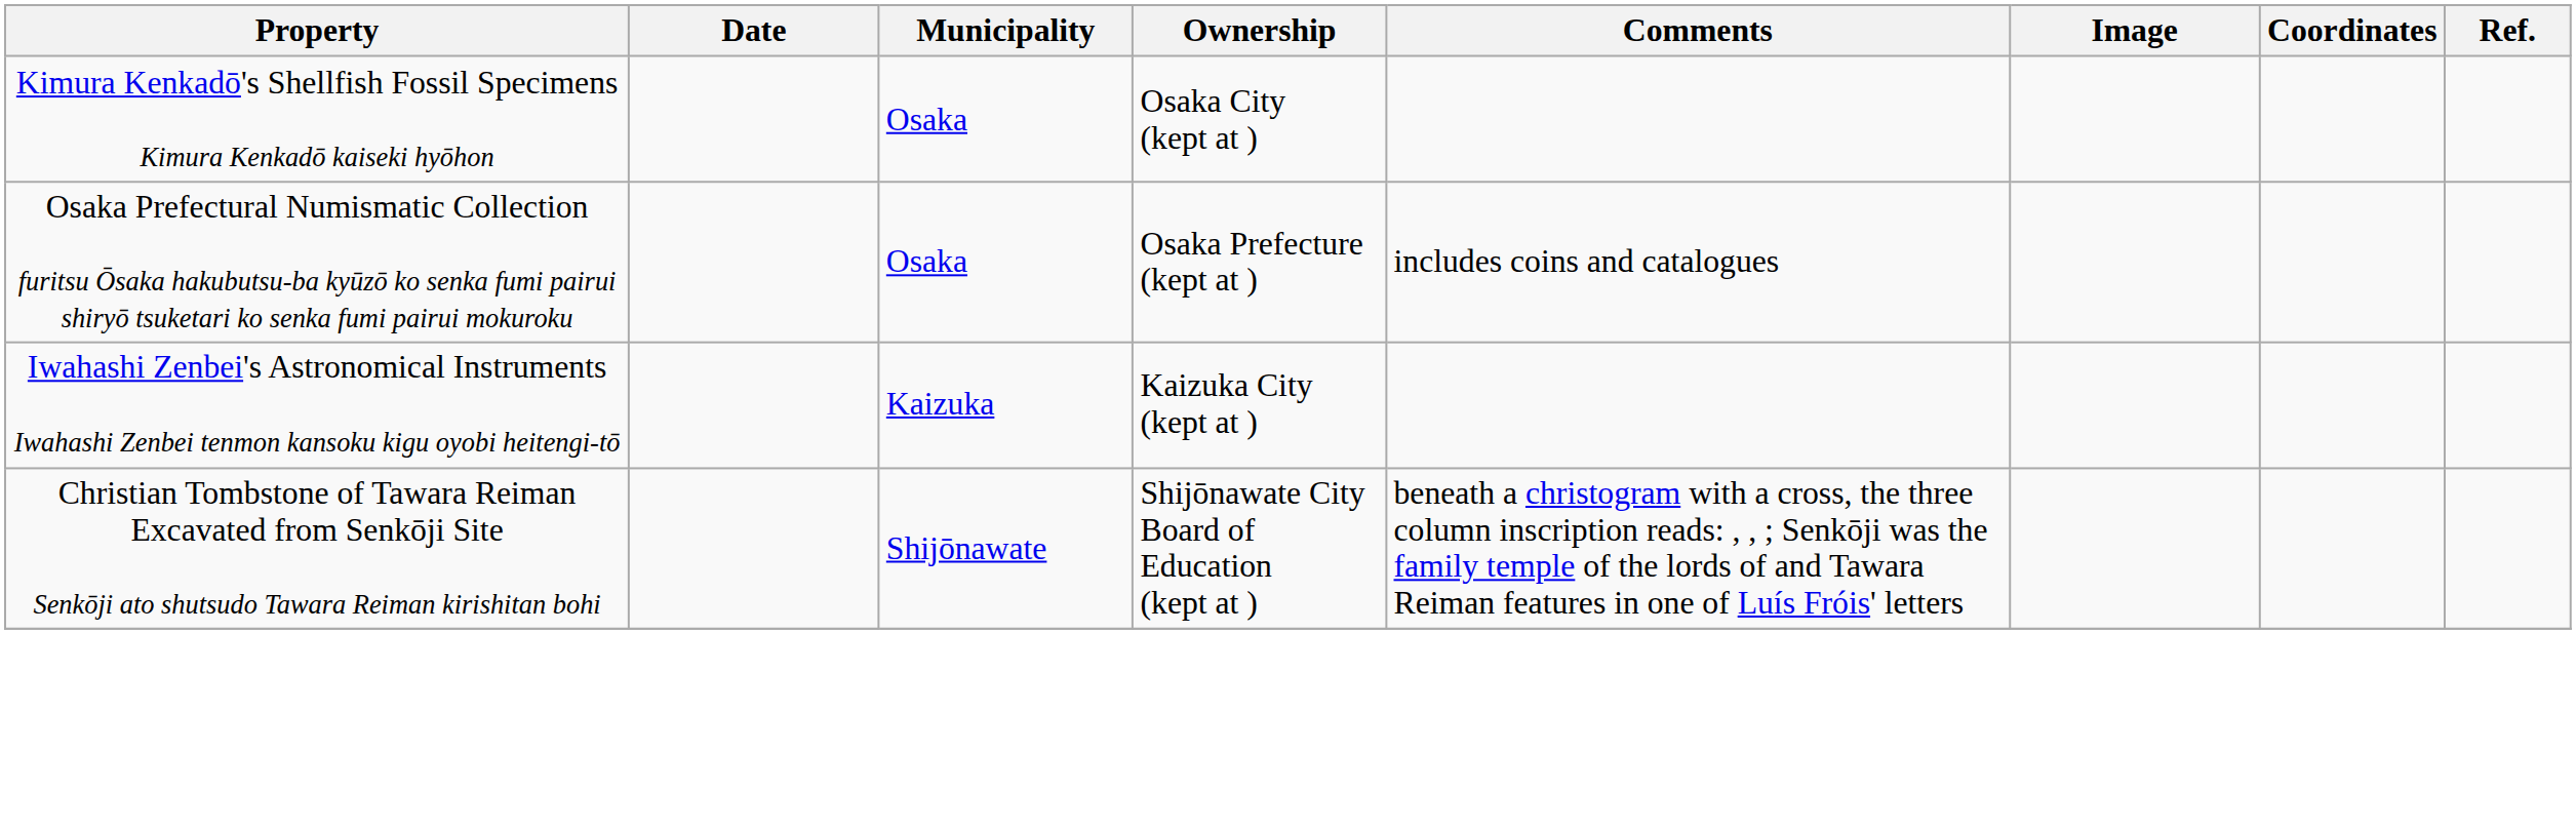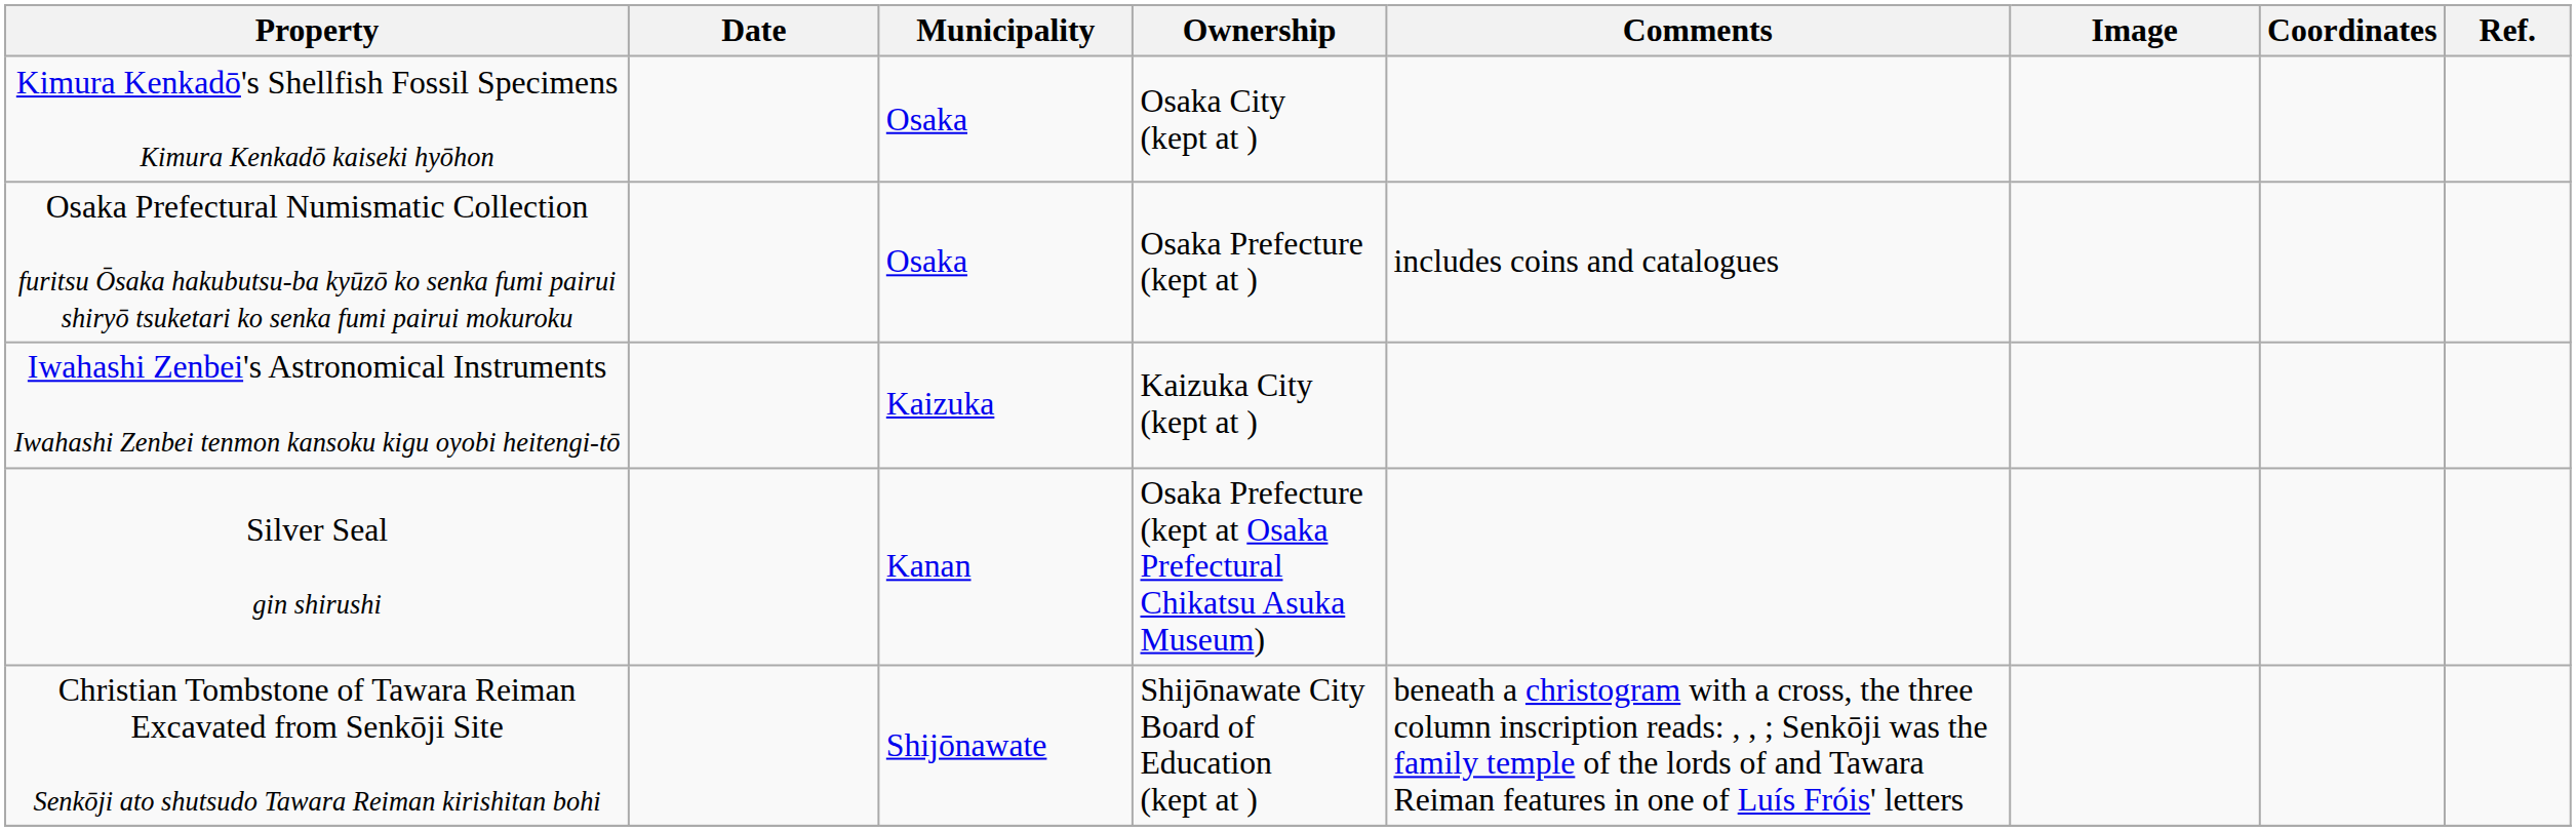 <table class="wikitable sortable"  style="width:100%;">
 <tr>
 <th width="25%" align="left">Property</th>
 <th width="10%" align="left">Date</th>
 <th width="10%" align="left">Municipality</th>
 <th width="10%" align="left">Ownership</th>
 <th width="25%" align="left" class="unsortable">Comments</th>
 <th width="10%" align="left" class="unsortable">Image</th>
 <th width="5%" align="left" class="unsortable">Coordinates</th>
 <th width="5%" align="left" class="unsortable">Ref.</th>
 </tr>
 <tr>
 <td align="center"><a href='#'>Kimura Kenkadō</a>'s Shellfish Fossil Specimens<br><br><small><em>Kimura Kenkadō kaiseki hyōhon</em></small></td>
 <td></td>
 <td><a href='#'>Osaka</a></td>
 <td>Osaka City<br>(kept at )</td>
 <td></td>
 <td></td>
 <td></td>
 <td></td>
 </tr>
 <tr>
 <td align="center">Osaka Prefectural Numismatic Collection<br><br><small><em>furitsu Ōsaka hakubutsu-ba kyūzō ko senka fumi pairui shiryō tsuketari ko senka fumi pairui mokuroku</em></small></td>
 <td></td>
 <td><a href='#'>Osaka</a></td>
 <td>Osaka Prefecture<br>(kept at )</td>
 <td>includes coins and catalogues</td>
 <td></td>
 <td></td>
 <td></td>
 </tr>
 <tr>
 <td align="center"><a href='#'>Iwahashi Zenbei</a>'s Astronomical Instruments<br><br><small><em>Iwahashi Zenbei tenmon kansoku kigu oyobi heitengi-tō</em></small></td>
 <td></td>
 <td><a href='#'>Kaizuka</a></td>
 <td>Kaizuka City<br>(kept at )</td>
 <td></td>
 <td></td>
 <td></td>
 <td></td>
 </tr>
 <tr>
+<td align="center">Silver Seal<br><br><small><em>gin shirushi</em></small></td>
+<td></td>
+<td><a href='#'>Kanan</a></td>
+<td>Osaka Prefecture<br>(kept at <a href='#'>Osaka Prefectural Chikatsu Asuka Museum</a>)</td>
+<td></td>
+<td></td>
+<td></td>
+<td></td>
+</tr>
+<tr>
 <td align="center">Christian Tombstone of Tawara Reiman Excavated from Senkōji Site<br><br><small><em>Senkōji ato shutsudo Tawara Reiman kirishitan bohi</em></small></td>
 <td></td>
 <td><a href='#'>Shijōnawate</a></td>
 <td>Shijōnawate City Board of Education<br>(kept at )</td>
 <td>beneath a <a href='#'>christogram</a> with a cross, the three column inscription reads: , , ; Senkōji was the <a href='#'>family temple</a> of the lords of  and Tawara Reiman features in one of <a href='#'>Luís Fróis</a>' letters</td>
 <td></td>
 <td></td>
 <td></td>
 </tr>
 <tr>
 </tr>
 </table>
